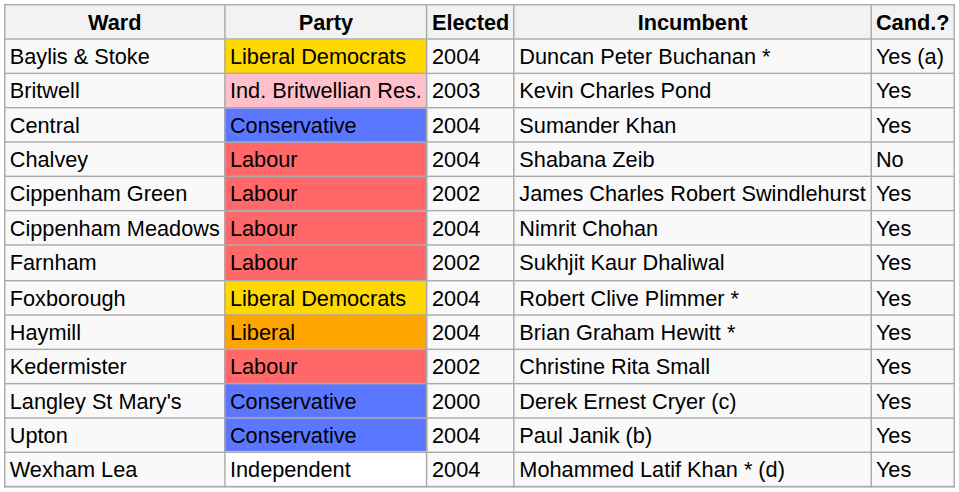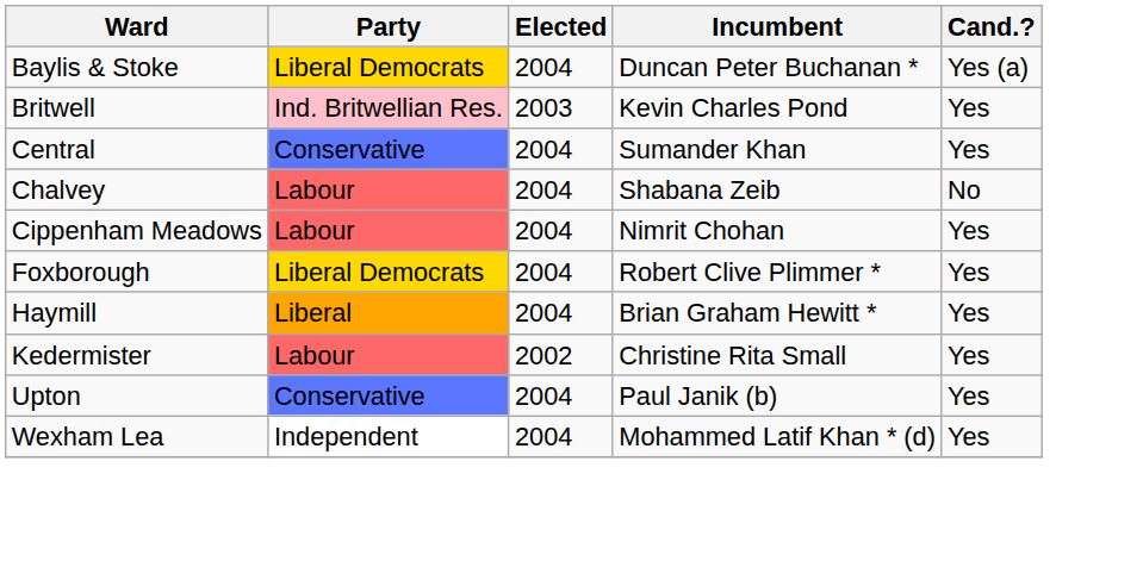 <table class="wikitable" style="font-size: 95%;">
 <tr>
 <th>Ward</th>
 <th>Party</th>
 <th>Elected</th>
 <th>Incumbent</th>
 <th>Cand.?</th>
 </tr>
 <tr>
 <td>Baylis & Stoke</td>
 <td bgcolor="FFD800">Liberal Democrats</td>
 <td>2004</td>
 <td>Duncan Peter Buchanan *</td>
 <td>Yes (a)</td>
 </tr>
 <tr>
 <td>Britwell</td>
 <td bgcolor="pink">Ind. Britwellian Res.</td>
 <td>2003</td>
 <td>Kevin Charles Pond</td>
 <td>Yes</td>
 </tr>
 <tr>
 <td>Central</td>
 <td bgcolor="5B76FF">Conservative</td>
 <td>2004</td>
 <td>Sumander Khan</td>
 <td>Yes</td>
 </tr>
 <tr>
 <td>Chalvey</td>
 <td bgcolor="FF6868">Labour</td>
 <td>2004</td>
 <td>Shabana Zeib</td>
 <td>No</td>
 </tr>
 <tr>
-<td>Cippenham Green</td>
-<td bgcolor="FF6868">Labour</td>
-<td>2002</td>
-<td>James Charles Robert Swindlehurst</td>
-<td>Yes</td>
-</tr>
-<tr>
 <td>Cippenham Meadows</td>
 <td bgcolor="FF6868">Labour</td>
 <td>2004</td>
 <td>Nimrit Chohan</td>
-<td>Yes</td>
-</tr>
-<tr>
-<td>Farnham</td>
-<td bgcolor="FF6868">Labour</td>
-<td>2002</td>
-<td>Sukhjit Kaur Dhaliwal</td>
 <td>Yes</td>
 </tr>
 <tr>
 <td>Foxborough</td>
 <td bgcolor="FFD800">Liberal Democrats</td>
 <td>2004</td>
 <td>Robert Clive Plimmer *</td>
 <td>Yes</td>
 </tr>
 <tr>
 <td>Haymill</td>
 <td bgcolor="orange">Liberal</td>
 <td>2004</td>
 <td>Brian Graham Hewitt *</td>
 <td>Yes</td>
 </tr>
 <tr>
 <td>Kedermister</td>
 <td bgcolor="FF6868">Labour</td>
 <td>2002</td>
 <td>Christine Rita Small</td>
 <td>Yes</td>
 </tr>
 <tr>
-<td>Langley St Mary's</td>
-<td bgcolor="5B76FF">Conservative</td>
-<td>2000</td>
-<td>Derek Ernest Cryer (c)</td>
-<td>Yes</td>
-</tr>
-<tr>
 <td>Upton</td>
 <td bgcolor="5B76FF">Conservative</td>
 <td>2004</td>
 <td>Paul Janik (b)</td>
 <td>Yes</td>
 </tr>
 <tr>
 <td>Wexham Lea</td>
 <td bgcolor="white">Independent</td>
 <td>2004</td>
 <td>Mohammed Latif Khan * (d)</td>
 <td>Yes</td>
 </tr>
 <tr>
 </tr>
 </table>
